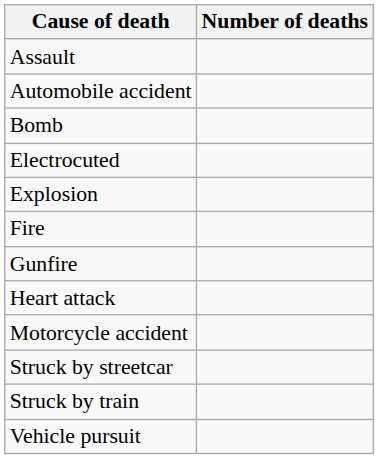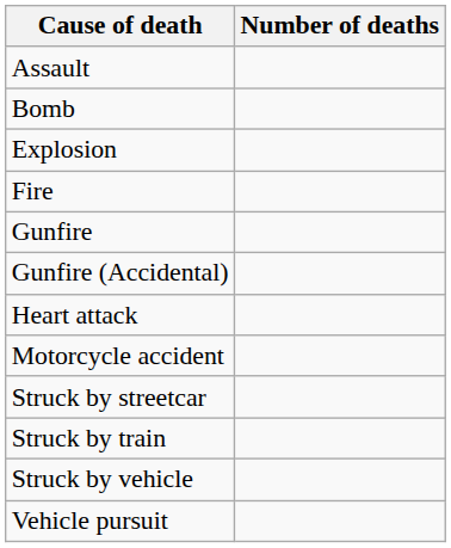 <table class="wikitable">
 <tr>
 <th>Cause of death</th>
 <th>Number of deaths</th>
 </tr>
 <tr>
 <td>Assault</td>
 <td></td>
 </tr>
 <tr>
-<td>Automobile accident</td>
-<td></td>
-</tr>
-<tr>
 <td>Bomb</td>
-<td></td>
-</tr>
-<tr>
-<td>Electrocuted</td>
 <td></td>
 </tr>
 <tr>
 <td>Explosion</td>
 <td></td>
 </tr>
 <tr>
 <td>Fire</td>
 <td></td>
 </tr>
 <tr>
 <td>Gunfire</td>
+<td></td>
+</tr>
+<tr>
+<td>Gunfire (Accidental)</td>
 <td></td>
 </tr>
 <tr>
 <td>Heart attack</td>
 <td></td>
 </tr>
 <tr>
 <td>Motorcycle accident</td>
 <td></td>
 </tr>
 <tr>
 <td>Struck by streetcar</td>
 <td></td>
 </tr>
 <tr>
 <td>Struck by train</td>
 <td></td>
 </tr>
 <tr>
+<td>Struck by vehicle</td>
+<td></td>
+</tr>
+<tr>
 <td>Vehicle pursuit</td>
 <td></td>
 </tr>
 </table>
